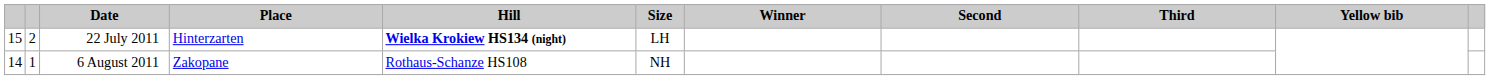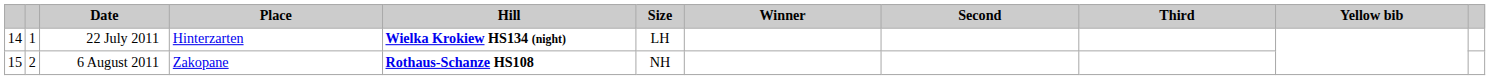 <table class="wikitable plainrowheaders" style="background:#fff; font-size:86%; line-height:16px; border:grey solid 1px; border-collapse:collapse;">
 <tr style="background:#ccc; text-align:center;">
 <th scope="col" style="background:#ccc; width=20 px;"></th>
 <th scope="col" style="background:#ccc; width=30 px;"></th>
 <th scope="col" style="background:#ccc; width:120px;">Date</th>
 <th scope="col" style="background:#ccc; width:200px;">Place</th>
 <th scope="col" style="background:#ccc; width:240px;">Hill</th>
 <th scope="col" style="background:#ccc; width:40px;">Size</th>
 <th scope="col" style="background:#ccc; width:185px;">Winner</th>
 <th scope="col" style="background:#ccc; width:185px;">Second</th>
 <th scope="col" style="background:#ccc; width:185px;">Third</th>
 <th scope="col" style="background:#ccc; width:180px;">Yellow bib</th>
 <th scope="col" style="background:#ccc; width:10px;"></th>
 </tr>
 <tr>
-<td align=center>15</td>
-<td align=center>2</td>
+<td align=center>14</td>
+<td align=center>1</td>
 <td align=right>22 July 2011  </td>
 <td> <a href='#'>Hinterzarten</a></td>
 <td><strong><a href='#'>Wielka Krokiew</a> HS134 <small>(night)</small></strong></td>
 <td align=center>LH</td>
 <td></td>
 <td></td>
 <td></td>
 <td rowspan=2></td>
 <td></td>
 </tr>
 <tr>
-<td align=center>14</td>
-<td align=center>1</td>
+<td align=center>15</td>
+<td align=center>2</td>
 <td align=right>6 August 2011  </td>
 <td> <a href='#'>Zakopane</a></td>
-<td><a href='#'>Rothaus-Schanze</a> HS108</td>
+<td><strong><a href='#'>Rothaus-Schanze</a> HS108</strong></td>
 <td align=center>NH</td>
 <td></td>
 <td></td>
 <td></td>
 <td></td>
 </tr>
 </table>
